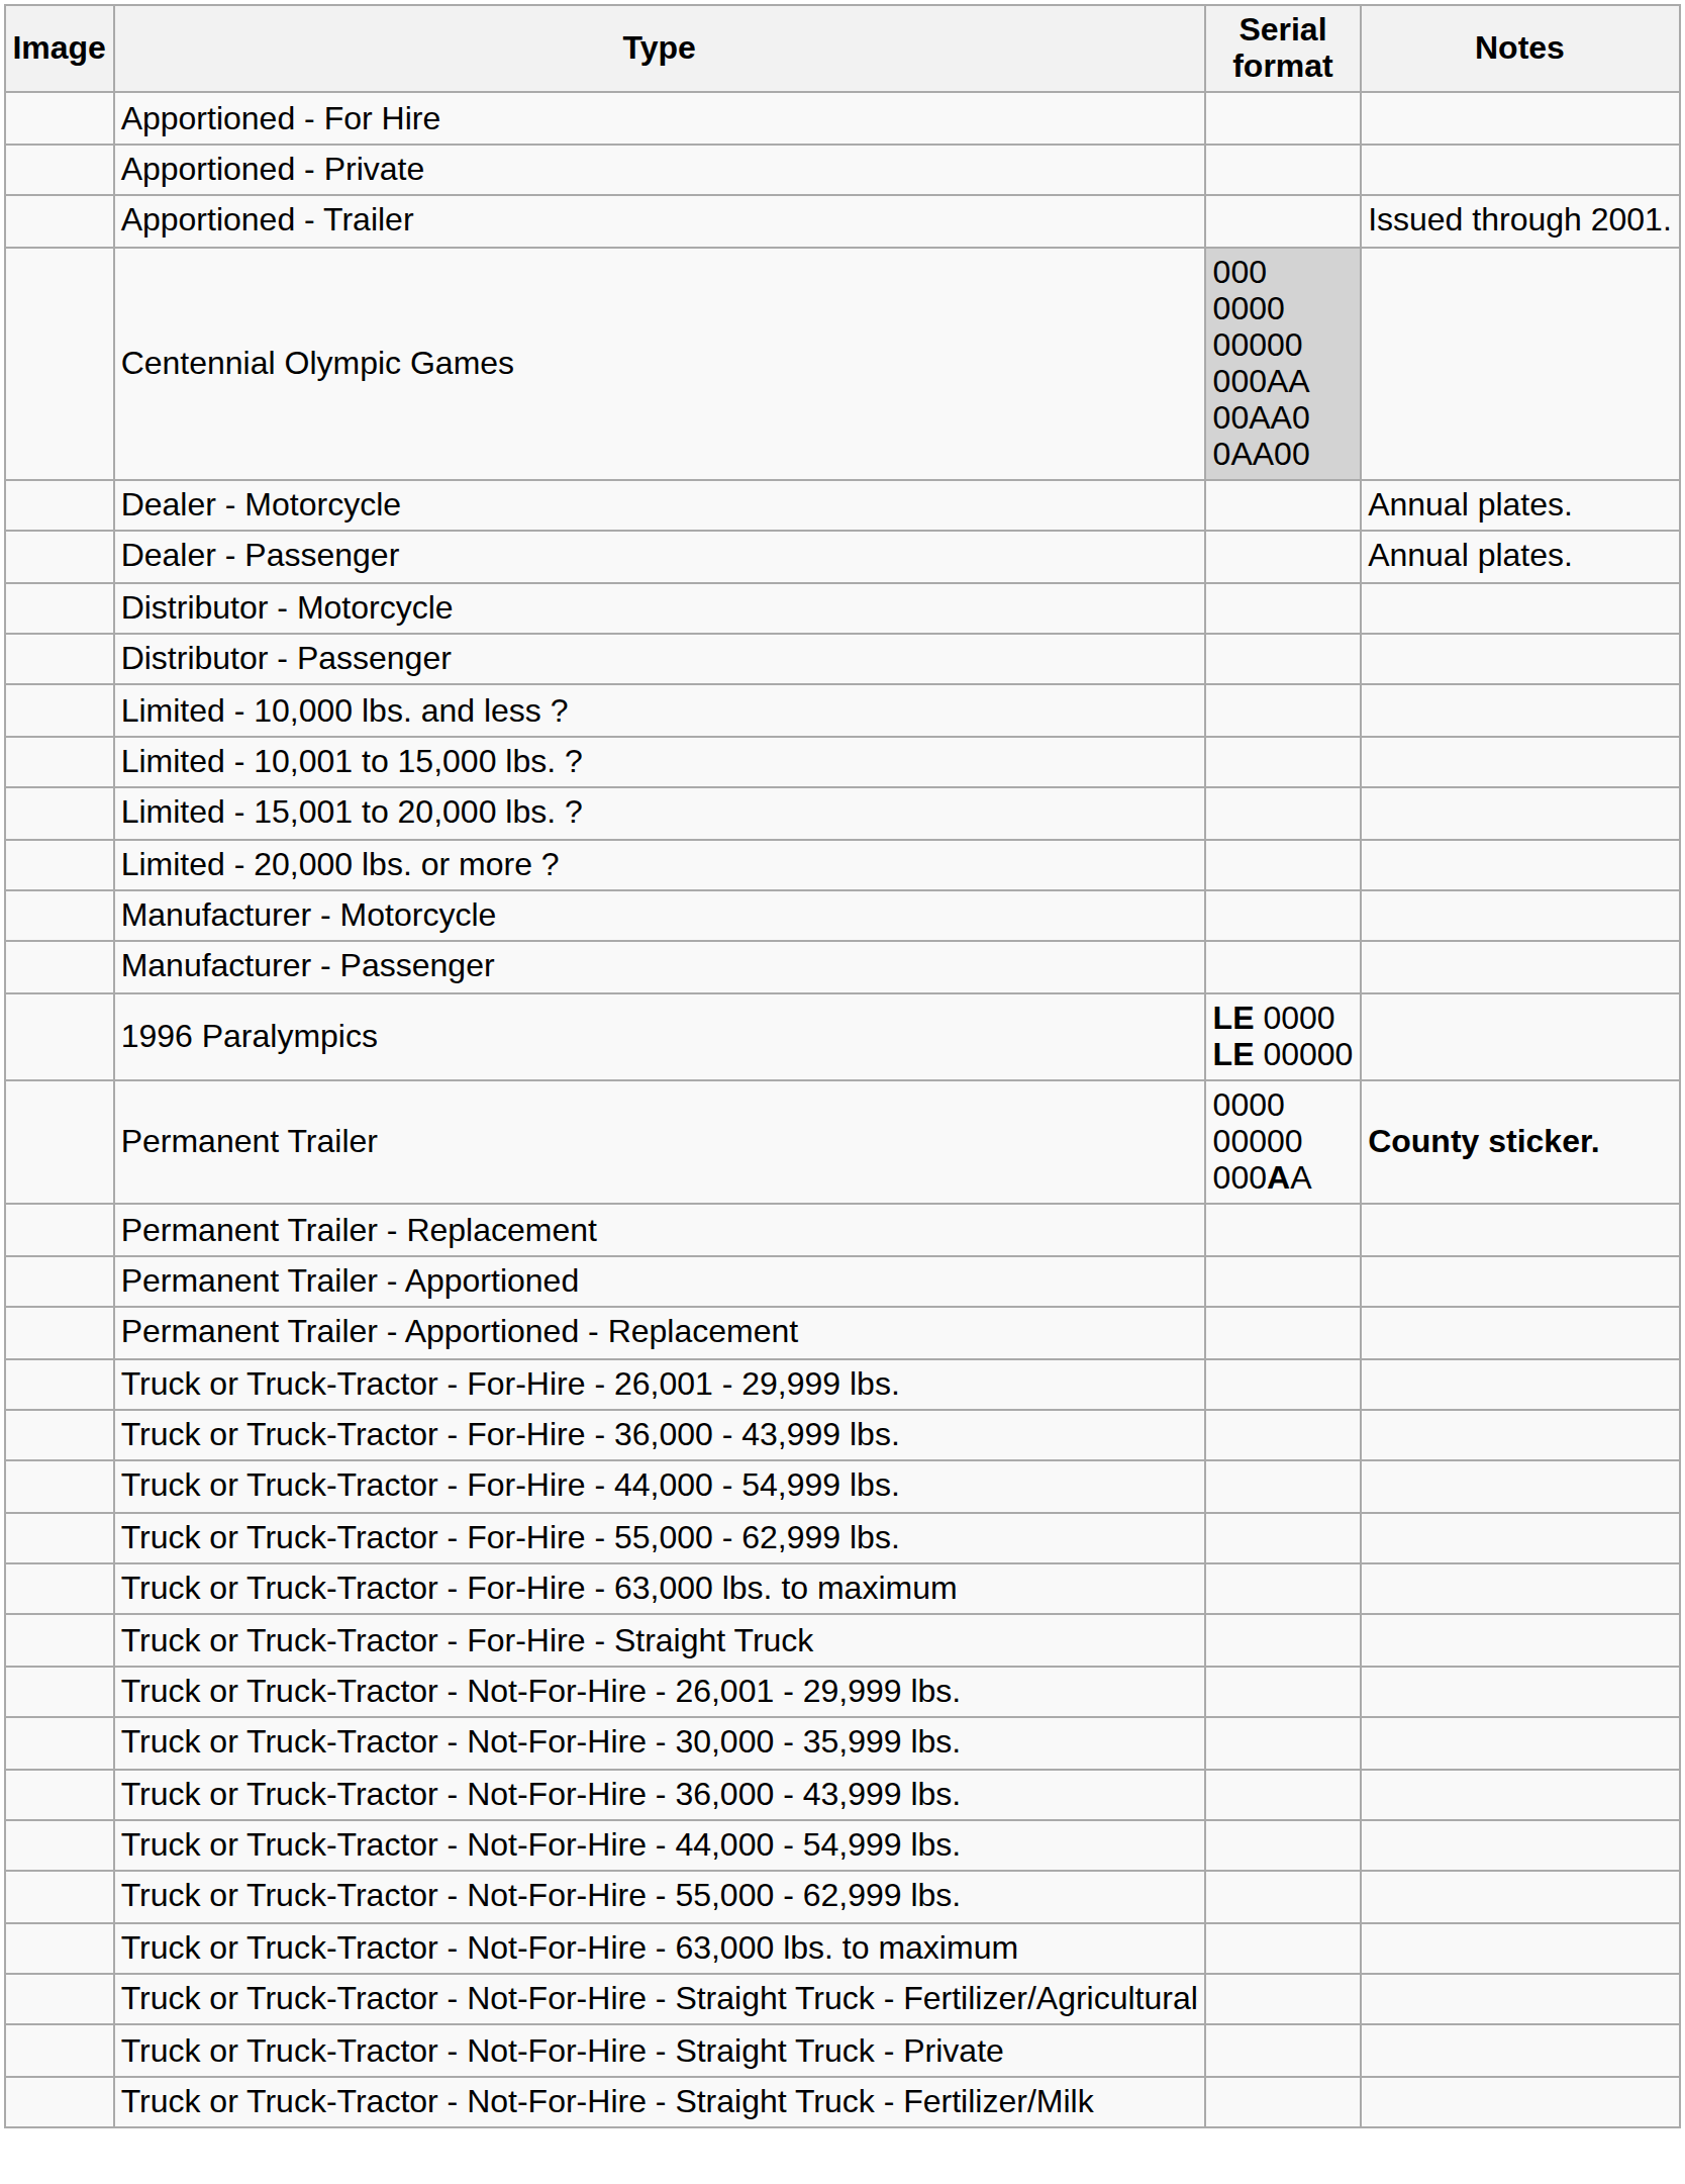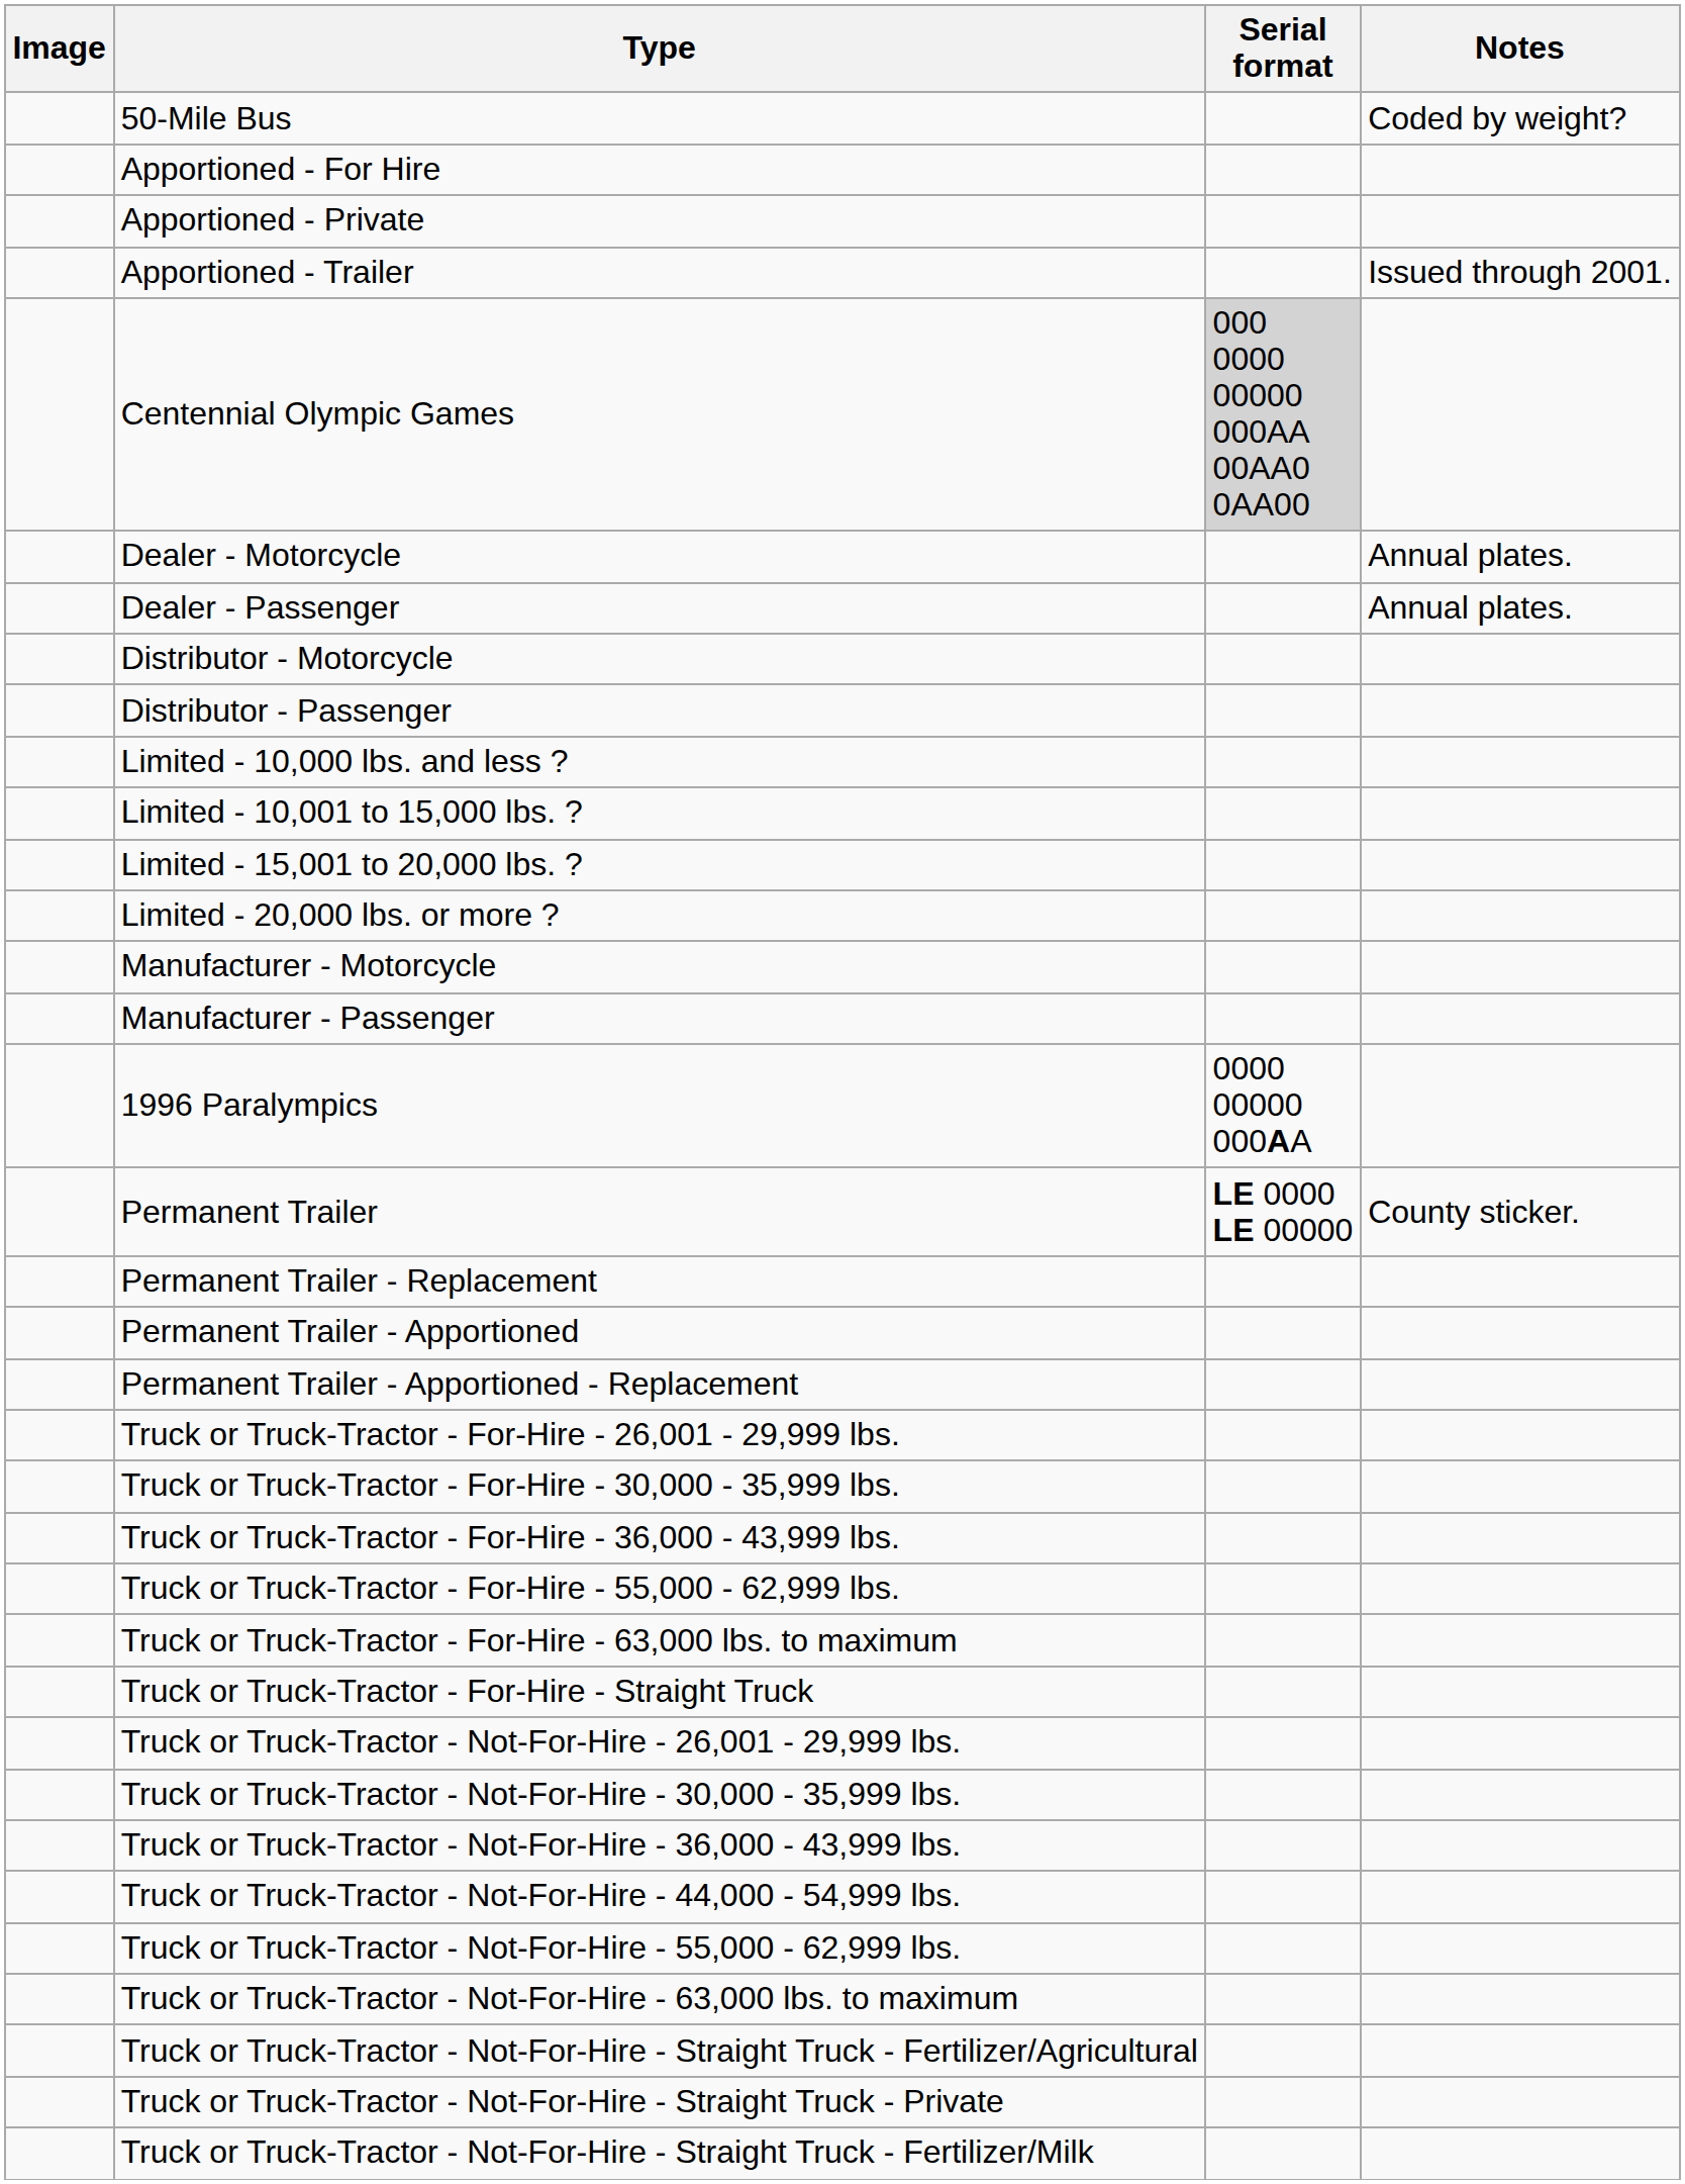 <table class="wikitable sortable">
 <tr style="background:#cccccc;">
 <th><strong>Image</strong></th>
 <th><strong>Type</strong></th>
 <th><strong>Serial<br>format</strong></th>
 <th><strong>Notes</strong></th>
+</tr>
+<tr>
+<td></td>
+<td>50-Mile Bus</td>
+<td></td>
+<td>Coded by weight?</td>
 </tr>
 <tr>
 <td></td>
 <td>Apportioned - For Hire</td>
 <td></td>
 <td></td>
 </tr>
 <tr>
 <td></td>
 <td>Apportioned - Private</td>
 <td></td>
 <td></td>
 </tr>
 <tr>
 <td></td>
 <td>Apportioned - Trailer</td>
 <td></td>
 <td>Issued through 2001.</td>
 </tr>
 <tr>
 <td></td>
 <td>Centennial Olympic Games</td>
 <td style="background: lightgrey;">000<br>0000<br>00000<br>000AA<br>00AA0<br>0AA00</td>
 <td></td>
 </tr>
 <tr>
 <td></td>
 <td>Dealer - Motorcycle</td>
 <td></td>
 <td>Annual plates.</td>
 </tr>
 <tr>
 <td></td>
 <td>Dealer - Passenger</td>
 <td></td>
 <td>Annual plates.</td>
 </tr>
 <tr>
 <td></td>
 <td>Distributor - Motorcycle</td>
 <td></td>
 <td></td>
 </tr>
 <tr>
 <td></td>
 <td>Distributor - Passenger</td>
 <td></td>
 <td></td>
 </tr>
 <tr>
 <td></td>
 <td>Limited - 10,000 lbs. and less ?</td>
 <td></td>
 <td></td>
 </tr>
 <tr>
 <td></td>
 <td>Limited - 10,001 to 15,000 lbs. ?</td>
 <td></td>
 <td></td>
 </tr>
 <tr>
 <td></td>
 <td>Limited - 15,001 to 20,000 lbs. ?</td>
 <td></td>
 <td></td>
 </tr>
 <tr>
 <td></td>
 <td>Limited - 20,000 lbs. or more ?</td>
 <td></td>
 <td></td>
 </tr>
 <tr>
 <td></td>
 <td>Manufacturer - Motorcycle</td>
 <td></td>
 <td></td>
 </tr>
 <tr>
 <td></td>
 <td>Manufacturer - Passenger</td>
 <td></td>
 <td></td>
 </tr>
 <tr>
 <td></td>
 <td>1996 Paralympics</td>
-<td><strong>LE</strong> 0000<br><strong>LE</strong> 00000</td>
+<td>0000<br>00000<br>000<strong>A</strong>A</td>
 <td></td>
 </tr>
 <tr>
 <td></td>
 <td>Permanent Trailer</td>
-<td>0000<br>00000<br>000<strong>A</strong>A</td>
-<td><strong>County sticker.</strong></td>
+<td><strong>LE</strong> 0000<br><strong>LE</strong> 00000</td>
+<td>County sticker.</td>
 </tr>
 <tr>
 <td></td>
 <td>Permanent Trailer - Replacement</td>
 <td></td>
 <td></td>
 </tr>
 <tr>
 <td></td>
 <td>Permanent Trailer - Apportioned</td>
 <td></td>
 <td></td>
 </tr>
 <tr>
 <td></td>
 <td>Permanent Trailer - Apportioned - Replacement</td>
 <td></td>
 <td></td>
 </tr>
 <tr>
 <td></td>
 <td>Truck or Truck-Tractor - For-Hire - 26,001 - 29,999 lbs.</td>
 <td></td>
 <td></td>
 </tr>
 <tr>
 <td></td>
-<td>Truck or Truck-Tractor - For-Hire - 36,000 - 43,999 lbs.</td>
+<td>Truck or Truck-Tractor - For-Hire - 30,000 - 35,999 lbs.</td>
 <td></td>
 <td></td>
 </tr>
 <tr>
 <td></td>
-<td>Truck or Truck-Tractor - For-Hire - 44,000 - 54,999 lbs.</td>
+<td>Truck or Truck-Tractor - For-Hire - 36,000 - 43,999 lbs.</td>
 <td></td>
 <td></td>
 </tr>
 <tr>
 <td></td>
 <td>Truck or Truck-Tractor - For-Hire - 55,000 - 62,999 lbs.</td>
 <td></td>
 <td></td>
 </tr>
 <tr>
 <td></td>
 <td>Truck or Truck-Tractor - For-Hire - 63,000 lbs. to maximum</td>
 <td></td>
 <td></td>
 </tr>
 <tr>
 <td></td>
 <td>Truck or Truck-Tractor - For-Hire - Straight Truck</td>
 <td></td>
 <td></td>
 </tr>
 <tr>
 <td></td>
 <td>Truck or Truck-Tractor - Not-For-Hire - 26,001 - 29,999 lbs.</td>
 <td></td>
 <td></td>
 </tr>
 <tr>
 <td></td>
 <td>Truck or Truck-Tractor - Not-For-Hire - 30,000 - 35,999 lbs.</td>
 <td></td>
 <td></td>
 </tr>
 <tr>
 <td></td>
 <td>Truck or Truck-Tractor - Not-For-Hire - 36,000 - 43,999 lbs.</td>
 <td></td>
 <td></td>
 </tr>
 <tr>
 <td></td>
 <td>Truck or Truck-Tractor - Not-For-Hire - 44,000 - 54,999 lbs.</td>
 <td></td>
 <td></td>
 </tr>
 <tr>
 <td></td>
 <td>Truck or Truck-Tractor - Not-For-Hire - 55,000 - 62,999 lbs.</td>
 <td></td>
 <td></td>
 </tr>
 <tr>
 <td></td>
 <td>Truck or Truck-Tractor - Not-For-Hire - 63,000 lbs. to maximum</td>
 <td></td>
 <td></td>
 </tr>
 <tr>
 <td></td>
 <td>Truck or Truck-Tractor - Not-For-Hire - Straight Truck - Fertilizer/Agricultural</td>
 <td></td>
 <td></td>
 </tr>
 <tr>
 <td></td>
 <td>Truck or Truck-Tractor - Not-For-Hire - Straight Truck - Private</td>
 <td></td>
 <td></td>
 </tr>
 <tr>
 <td></td>
 <td>Truck or Truck-Tractor - Not-For-Hire - Straight Truck - Fertilizer/Milk</td>
 <td></td>
 <td></td>
 </tr>
 <tr>
 </tr>
 </table>
